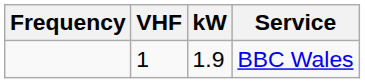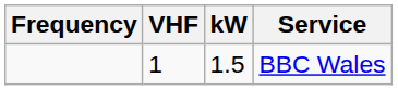 <table class="wikitable sortable">
 <tr>
 <th>Frequency</th>
 <th>VHF</th>
 <th>kW</th>
 <th>Service</th>
 </tr>
 <tr>
 <td></td>
 <td>1</td>
-<td>1.9</td>
+<td>1.5</td>
 <td><a href='#'>BBC Wales</a></td>
 </tr>
 </table>
